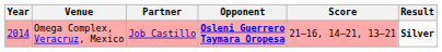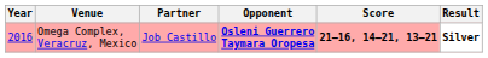 <table class="sortable wikitable" style="font-size: 90%;">
 <tr>
 <th>Year</th>
 <th>Venue</th>
 <th>Partner</th>
 <th>Opponent</th>
 <th>Score</th>
 <th>Result</th>
 </tr>
 <tr style="background:#FFAAAA">
-<td align="center"><a href='#'>2014</a></td>
+<td align="center"><a href='#'>2016</a></td>
 <td align="left">Omega Complex,<br><a href='#'>Veracruz</a>, Mexico</td>
 <td align="left"> <a href='#'>Job Castillo</a></td>
 <td align="left"><strong> <a href='#'>Osleni Guerrero</a><br> <a href='#'>Taymara Oropesa</a></strong></td>
-<td align="left">21–16, 14–21, 13–21</td>
+<td align="left"><strong>21–16, 14–21, 13–21</strong></td>
 <td style="text-align:left; background:white"> <strong>Silver</strong></td>
 </tr>
 </table>
